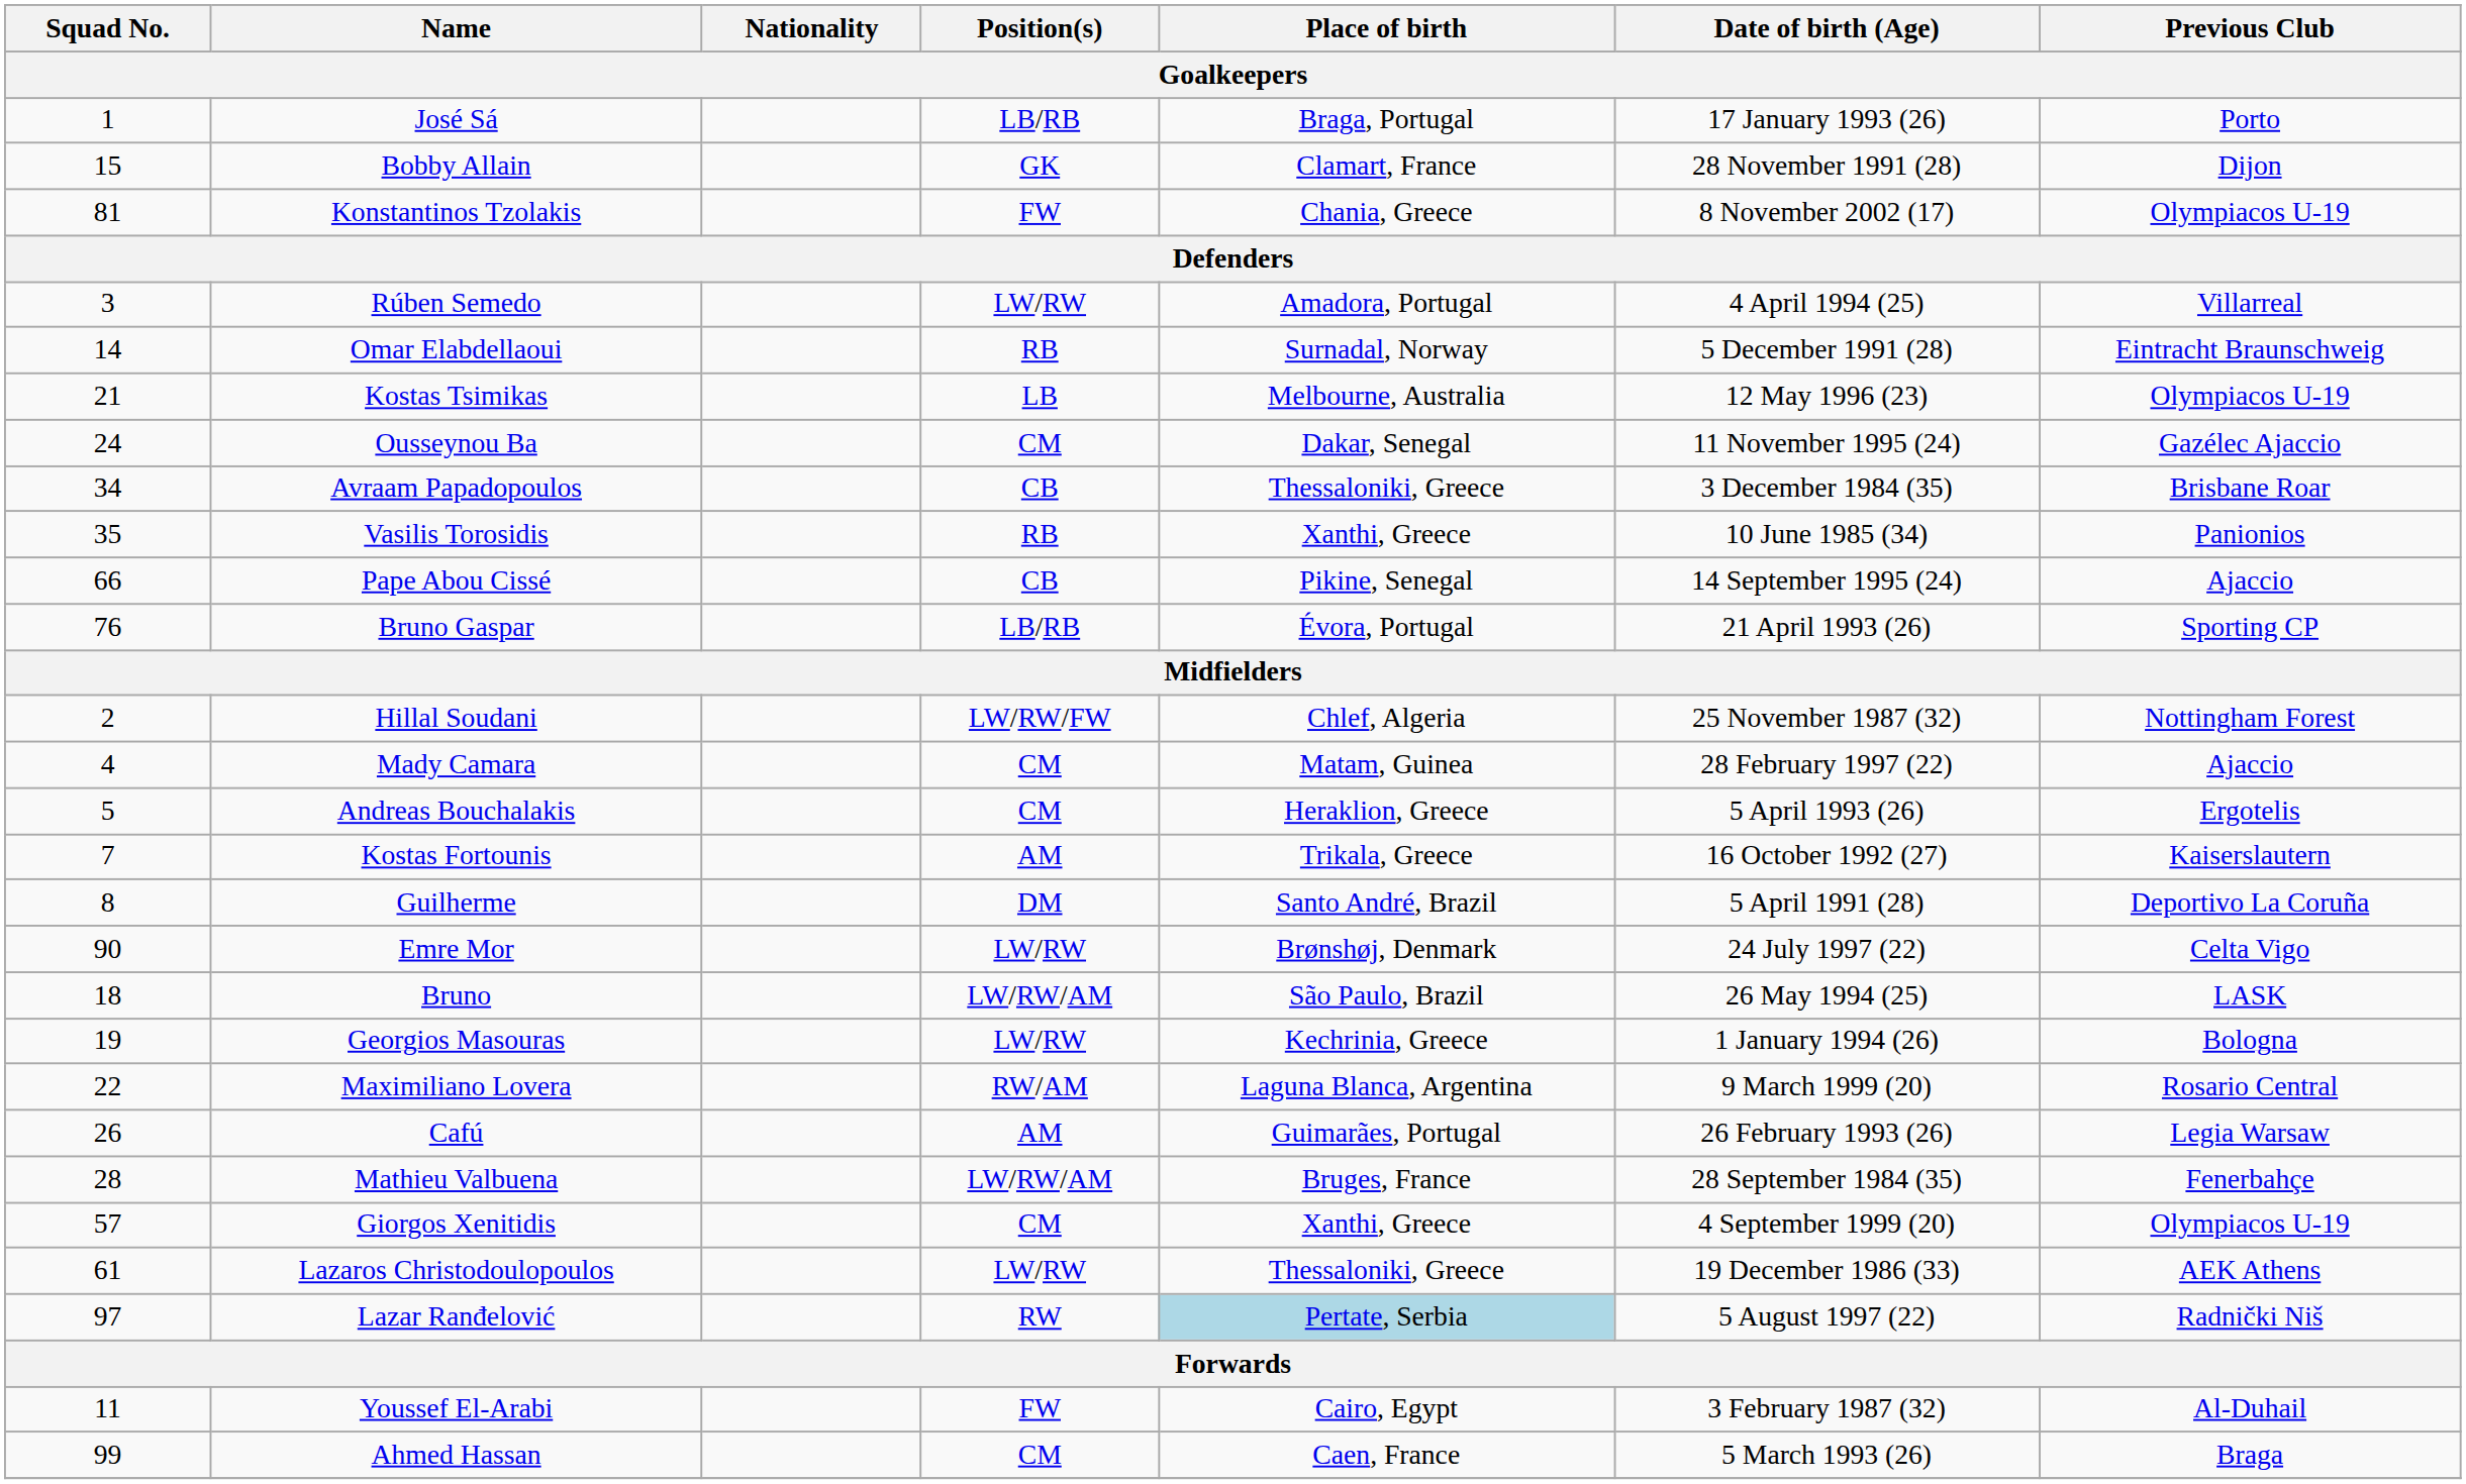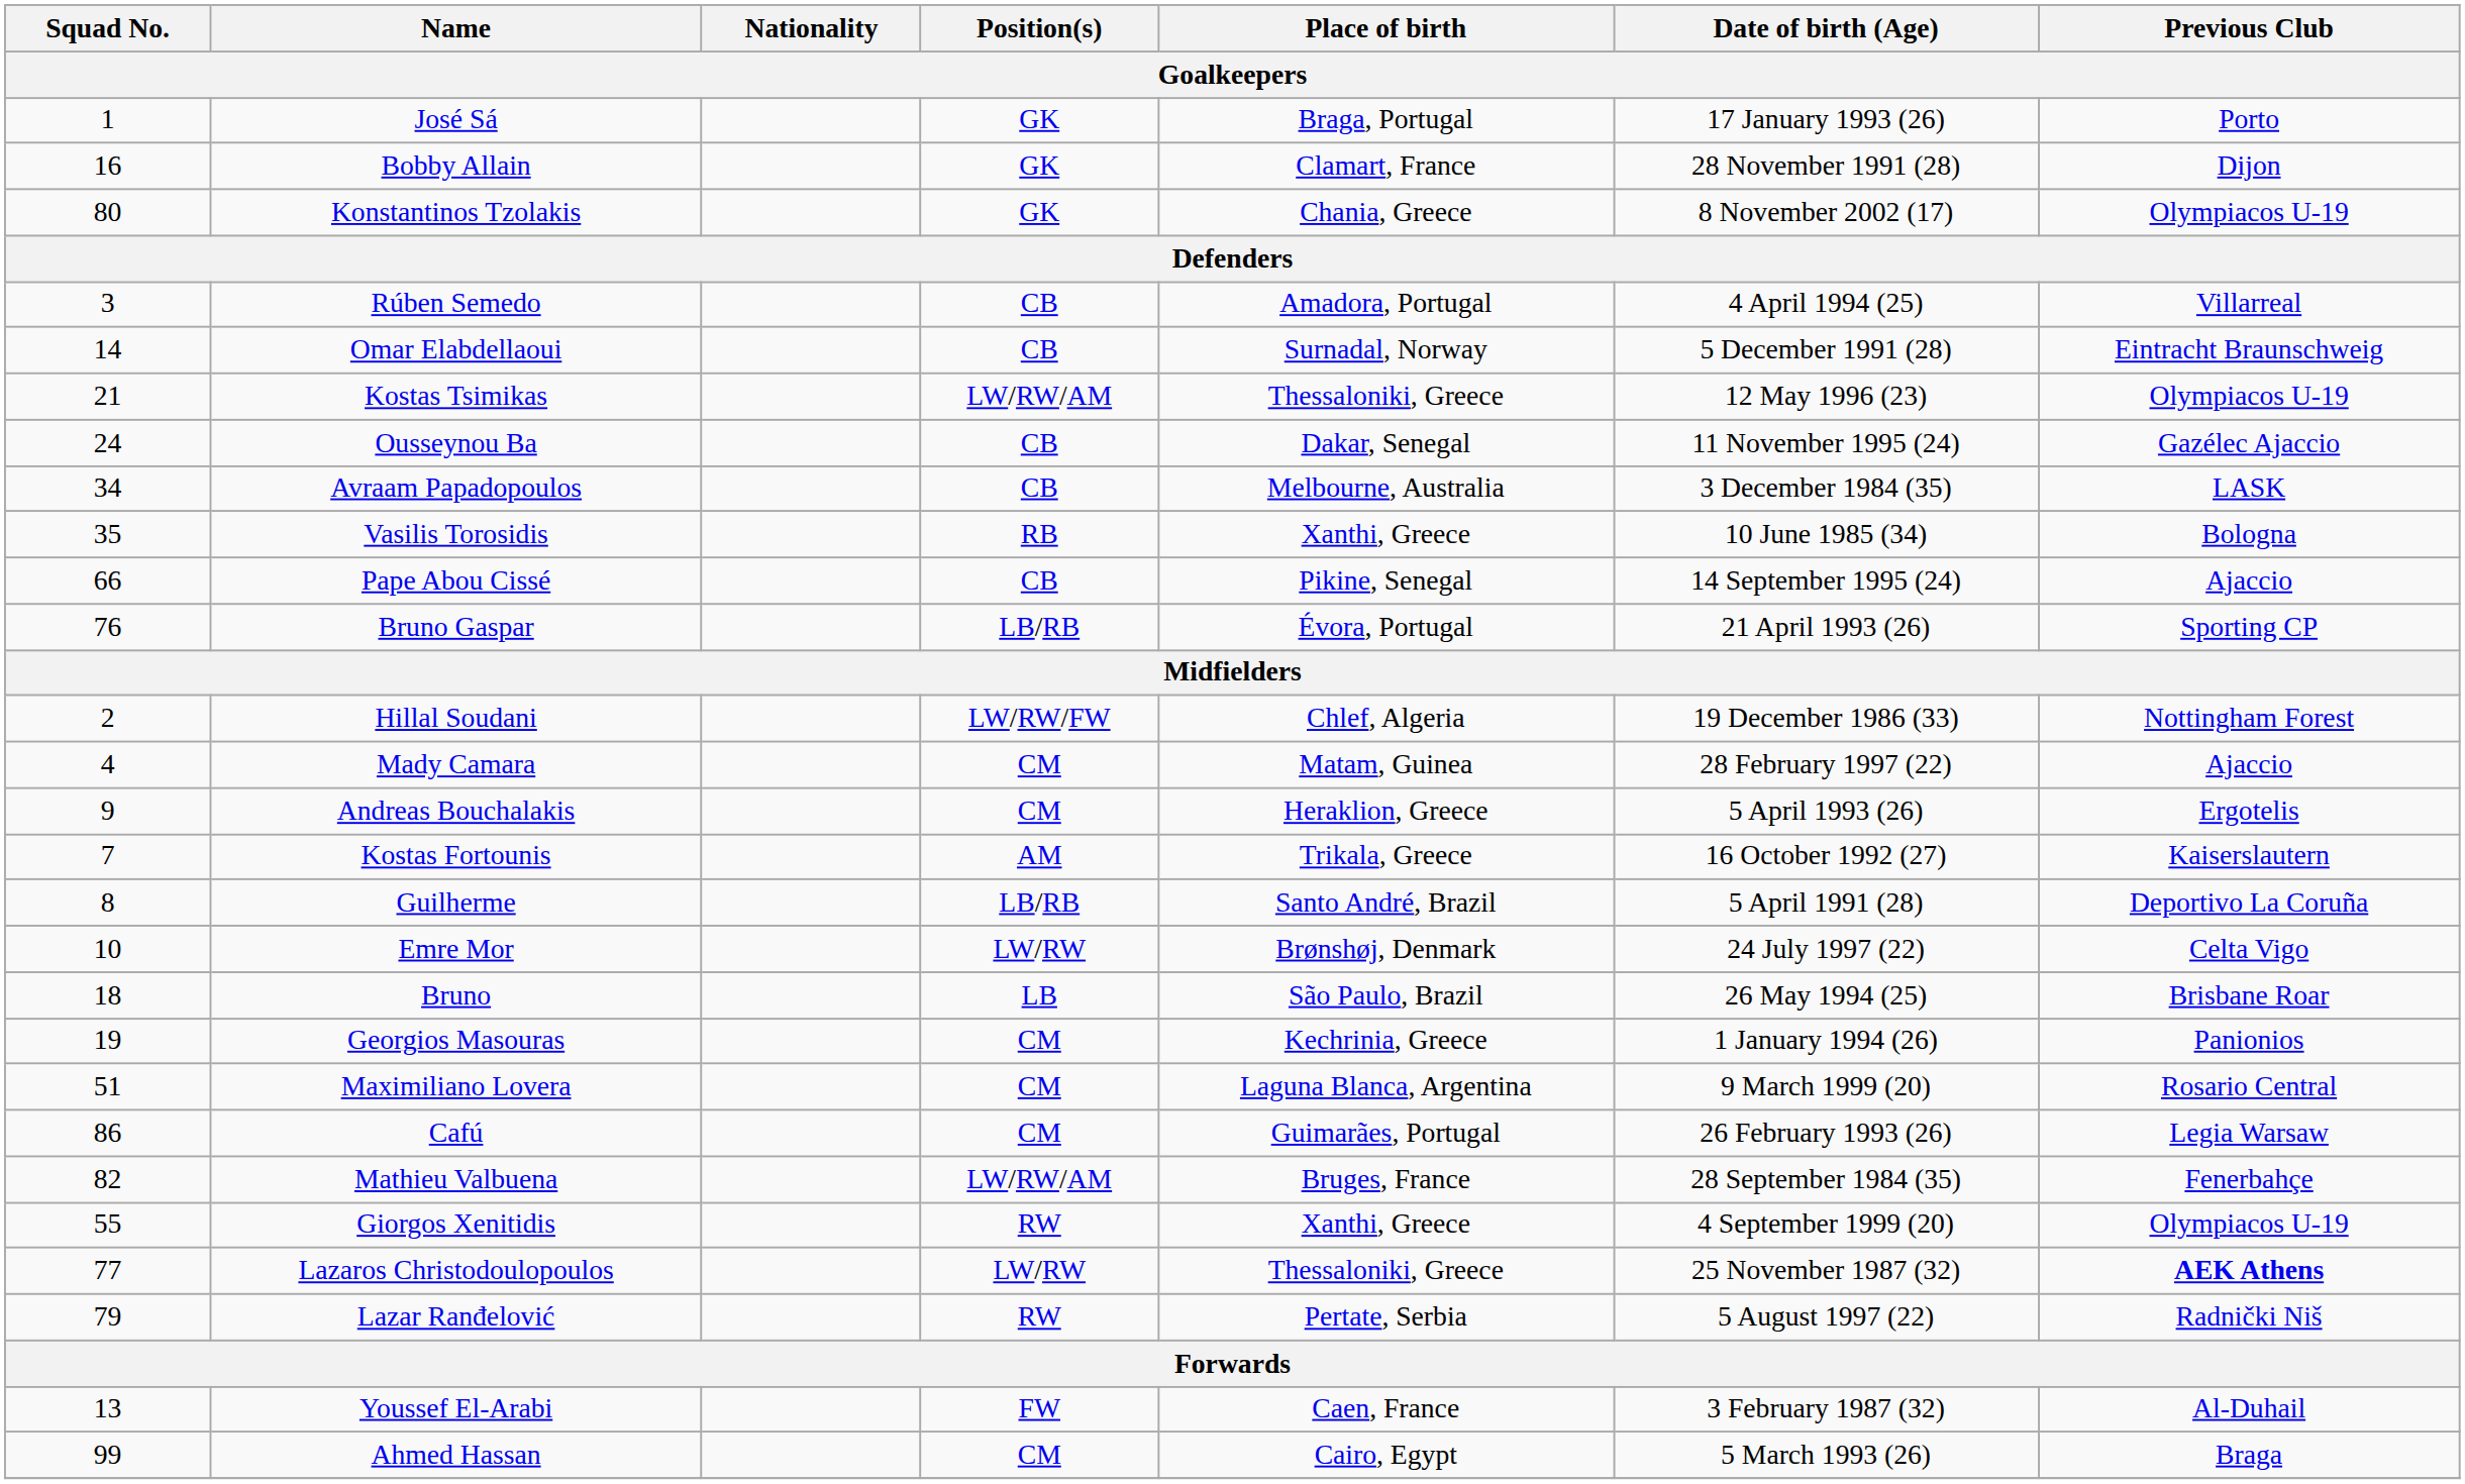 <table class="wikitable" style="text-align:center; font-size:90%; width:80%;">
 <tr>
 <th style="text-align:center;">Squad No.</th>
 <th style="text-align:center;">Name</th>
 <th style="text-align:center;">Nationality</th>
 <th style="text-align:center;">Position(s)</th>
 <th style="text-align:center;">Place of birth</th>
 <th style="text-align:center;">Date of birth (Age)</th>
 <th style="text-align:center;">Previous Club</th>
 </tr>
 <tr>
 <th colspan="8" style="text-align:center">Goalkeepers</th>
 </tr>
 <tr>
 <td>1</td>
 <td><a href='#'>José Sá</a></td>
 <td></td>
-<td><a href='#'>LB</a>/<a href='#'>RB</a></td>
+<td><a href='#'>GK</a></td>
 <td><a href='#'>Braga</a>, Portugal</td>
 <td>17 January 1993 (26)</td>
 <td> <a href='#'>Porto</a></td>
 </tr>
 <tr>
-<td>15</td>
+<td>16</td>
 <td><a href='#'>Bobby Allain</a></td>
 <td></td>
 <td><a href='#'>GK</a></td>
 <td><a href='#'>Clamart</a>, France</td>
 <td>28 November 1991 (28)</td>
 <td> <a href='#'>Dijon</a></td>
 </tr>
 <tr>
-<td>81</td>
+<td>80</td>
 <td><a href='#'>Konstantinos Tzolakis</a></td>
 <td></td>
-<td><a href='#'>FW</a></td>
+<td><a href='#'>GK</a></td>
 <td><a href='#'>Chania</a>, Greece</td>
 <td>8 November 2002 (17)</td>
 <td> <a href='#'>Olympiacos U-19</a></td>
 </tr>
 <tr>
 <th colspan="8" style="text-align:center">Defenders</th>
 </tr>
 <tr>
 <td>3</td>
 <td><a href='#'>Rúben Semedo</a></td>
 <td></td>
-<td><a href='#'>LW</a>/<a href='#'>RW</a></td>
+<td><a href='#'>CB</a></td>
 <td><a href='#'>Amadora</a>, Portugal</td>
 <td>4 April 1994 (25)</td>
 <td> <a href='#'>Villarreal</a></td>
 </tr>
 <tr>
 <td>14</td>
 <td><a href='#'>Omar Elabdellaoui</a></td>
 <td></td>
-<td><a href='#'>RB</a></td>
+<td><a href='#'>CB</a></td>
 <td><a href='#'>Surnadal</a>, Norway</td>
 <td>5 December 1991 (28)</td>
 <td> <a href='#'>Eintracht Braunschweig</a></td>
 </tr>
 <tr>
 <td>21</td>
 <td><a href='#'>Kostas Tsimikas</a></td>
 <td></td>
-<td><a href='#'>LB</a></td>
-<td><a href='#'>Melbourne</a>, Australia</td>
+<td><a href='#'>LW</a>/<a href='#'>RW</a>/<a href='#'>AM</a></td>
+<td><a href='#'>Thessaloniki</a>, Greece</td>
 <td>12 May 1996 (23)</td>
 <td> <a href='#'>Olympiacos U-19</a></td>
 </tr>
 <tr>
 <td>24</td>
 <td><a href='#'>Ousseynou Ba</a></td>
 <td></td>
-<td><a href='#'>CM</a></td>
+<td><a href='#'>CB</a></td>
 <td><a href='#'>Dakar</a>, Senegal</td>
 <td>11 November 1995 (24)</td>
 <td> <a href='#'>Gazélec Ajaccio</a></td>
 </tr>
 <tr>
 <td>34</td>
 <td><a href='#'>Avraam Papadopoulos</a></td>
 <td></td>
 <td><a href='#'>CB</a></td>
-<td><a href='#'>Thessaloniki</a>, Greece</td>
+<td><a href='#'>Melbourne</a>, Australia</td>
 <td>3 December 1984 (35)</td>
-<td> <a href='#'>Brisbane Roar</a></td>
+<td> <a href='#'>LASK</a></td>
 </tr>
 <tr>
 <td>35</td>
 <td><a href='#'>Vasilis Torosidis</a></td>
 <td></td>
 <td><a href='#'>RB</a></td>
 <td><a href='#'>Xanthi</a>, Greece</td>
 <td>10 June 1985 (34)</td>
-<td> <a href='#'>Panionios</a></td>
+<td> <a href='#'>Bologna</a></td>
 </tr>
 <tr>
 <td>66</td>
 <td><a href='#'>Pape Abou Cissé</a></td>
 <td></td>
 <td><a href='#'>CB</a></td>
 <td><a href='#'>Pikine</a>, Senegal</td>
 <td>14 September 1995 (24)</td>
 <td> <a href='#'>Ajaccio</a></td>
 </tr>
 <tr>
 <td>76</td>
 <td><a href='#'>Bruno Gaspar</a></td>
 <td></td>
 <td><a href='#'>LB</a>/<a href='#'>RB</a></td>
 <td><a href='#'>Évora</a>, Portugal</td>
 <td>21 April 1993 (26)</td>
 <td> <a href='#'>Sporting CP</a></td>
 </tr>
 <tr>
 <th colspan="8" style="text-align:center">Midfielders</th>
 </tr>
 <tr>
 <td>2</td>
 <td><a href='#'>Hillal Soudani</a></td>
 <td></td>
 <td><a href='#'>LW</a>/<a href='#'>RW</a>/<a href='#'>FW</a></td>
 <td><a href='#'>Chlef</a>, Algeria</td>
-<td>25 November 1987 (32)</td>
+<td>19 December 1986 (33)</td>
 <td> <a href='#'>Nottingham Forest</a></td>
 </tr>
 <tr>
 <td>4</td>
 <td><a href='#'>Mady Camara</a></td>
 <td></td>
 <td><a href='#'>CM</a></td>
 <td><a href='#'>Matam</a>, Guinea</td>
 <td>28 February 1997 (22)</td>
 <td> <a href='#'>Ajaccio</a></td>
 </tr>
 <tr>
-<td>5</td>
+<td>9</td>
 <td><a href='#'>Andreas Bouchalakis</a></td>
 <td></td>
 <td><a href='#'>CM</a></td>
 <td><a href='#'>Heraklion</a>, Greece</td>
 <td>5 April 1993 (26)</td>
 <td> <a href='#'>Ergotelis</a></td>
 </tr>
 <tr>
 <td>7</td>
 <td><a href='#'>Kostas Fortounis</a></td>
 <td></td>
 <td><a href='#'>AM</a></td>
 <td><a href='#'>Trikala</a>, Greece</td>
 <td>16 October 1992 (27)</td>
 <td> <a href='#'>Kaiserslautern</a></td>
 </tr>
 <tr>
 <td>8</td>
 <td><a href='#'>Guilherme</a></td>
 <td></td>
-<td><a href='#'>DM</a></td>
+<td><a href='#'>LB</a>/<a href='#'>RB</a></td>
 <td><a href='#'>Santo André</a>, Brazil</td>
 <td>5 April 1991 (28)</td>
 <td> <a href='#'>Deportivo La Coruña</a></td>
 </tr>
 <tr>
-<td>90</td>
+<td>10</td>
 <td><a href='#'>Emre Mor</a></td>
 <td></td>
 <td><a href='#'>LW</a>/<a href='#'>RW</a></td>
 <td><a href='#'>Brønshøj</a>, Denmark</td>
 <td>24 July 1997 (22)</td>
 <td> <a href='#'>Celta Vigo</a></td>
 </tr>
 <tr>
 <td>18</td>
 <td><a href='#'>Bruno</a></td>
 <td></td>
-<td><a href='#'>LW</a>/<a href='#'>RW</a>/<a href='#'>AM</a></td>
+<td><a href='#'>LB</a></td>
 <td><a href='#'>São Paulo</a>, Brazil</td>
 <td>26 May 1994 (25)</td>
-<td> <a href='#'>LASK</a></td>
+<td> <a href='#'>Brisbane Roar</a></td>
 </tr>
 <tr>
 <td>19</td>
 <td><a href='#'>Georgios Masouras</a></td>
 <td></td>
-<td><a href='#'>LW</a>/<a href='#'>RW</a></td>
+<td><a href='#'>CM</a></td>
 <td><a href='#'>Kechrinia</a>, Greece</td>
 <td>1 January 1994 (26)</td>
-<td> <a href='#'>Bologna</a></td>
+<td> <a href='#'>Panionios</a></td>
 </tr>
 <tr>
-<td>22</td>
+<td>51</td>
 <td><a href='#'>Maximiliano Lovera</a></td>
 <td></td>
-<td><a href='#'>RW</a>/<a href='#'>AM</a></td>
+<td><a href='#'>CM</a></td>
 <td><a href='#'>Laguna Blanca</a>, Argentina</td>
 <td>9 March 1999 (20)</td>
 <td> <a href='#'>Rosario Central</a></td>
 </tr>
 <tr>
-<td>26</td>
+<td>86</td>
 <td><a href='#'>Cafú</a></td>
 <td></td>
-<td><a href='#'>AM</a></td>
+<td><a href='#'>CM</a></td>
 <td><a href='#'>Guimarães</a>, Portugal</td>
 <td>26 February 1993 (26)</td>
 <td> <a href='#'>Legia Warsaw</a></td>
 </tr>
 <tr>
-<td>28</td>
+<td>82</td>
 <td><a href='#'>Mathieu Valbuena</a></td>
 <td></td>
 <td><a href='#'>LW</a>/<a href='#'>RW</a>/<a href='#'>AM</a></td>
 <td><a href='#'>Bruges</a>, France</td>
 <td>28 September 1984 (35)</td>
 <td> <a href='#'>Fenerbahçe</a></td>
 </tr>
 <tr>
-<td>57</td>
+<td>55</td>
 <td><a href='#'>Giorgos Xenitidis</a></td>
 <td></td>
-<td><a href='#'>CM</a></td>
+<td><a href='#'>RW</a></td>
 <td><a href='#'>Xanthi</a>, Greece</td>
 <td>4 September 1999 (20)</td>
 <td> <a href='#'>Olympiacos U-19</a></td>
 </tr>
 <tr>
-<td>61</td>
+<td>77</td>
 <td><a href='#'>Lazaros Christodoulopoulos</a></td>
 <td></td>
 <td><a href='#'>LW</a>/<a href='#'>RW</a></td>
 <td><a href='#'>Thessaloniki</a>, Greece</td>
-<td>19 December 1986 (33)</td>
-<td> <a href='#'>AEK Athens</a></td>
+<td>25 November 1987 (32)</td>
+<td><strong> <a href='#'>AEK Athens</a></strong></td>
 </tr>
 <tr>
-<td>97</td>
+<td>79</td>
 <td><a href='#'>Lazar Ranđelović</a></td>
 <td></td>
 <td><a href='#'>RW</a></td>
-<td style="background: lightblue;"><a href='#'>Pertate</a>, Serbia</td>
+<td><a href='#'>Pertate</a>, Serbia</td>
 <td>5 August 1997 (22)</td>
 <td> <a href='#'>Radnički Niš</a></td>
 </tr>
 <tr>
 <th colspan="8" style="text-align:center">Forwards</th>
 </tr>
 <tr>
-<td>11</td>
+<td>13</td>
 <td><a href='#'>Youssef El-Arabi</a></td>
 <td></td>
 <td><a href='#'>FW</a></td>
-<td><a href='#'>Cairo</a>, Egypt</td>
+<td><a href='#'>Caen</a>, France</td>
 <td>3 February 1987 (32)</td>
 <td> <a href='#'>Al-Duhail</a></td>
 </tr>
 <tr>
 <td>99</td>
 <td><a href='#'>Ahmed Hassan</a></td>
 <td></td>
 <td><a href='#'>CM</a></td>
-<td><a href='#'>Caen</a>, France</td>
+<td><a href='#'>Cairo</a>, Egypt</td>
 <td>5 March 1993 (26)</td>
 <td> <a href='#'>Braga</a></td>
 </tr>
 <tr>
 </tr>
 </table>
